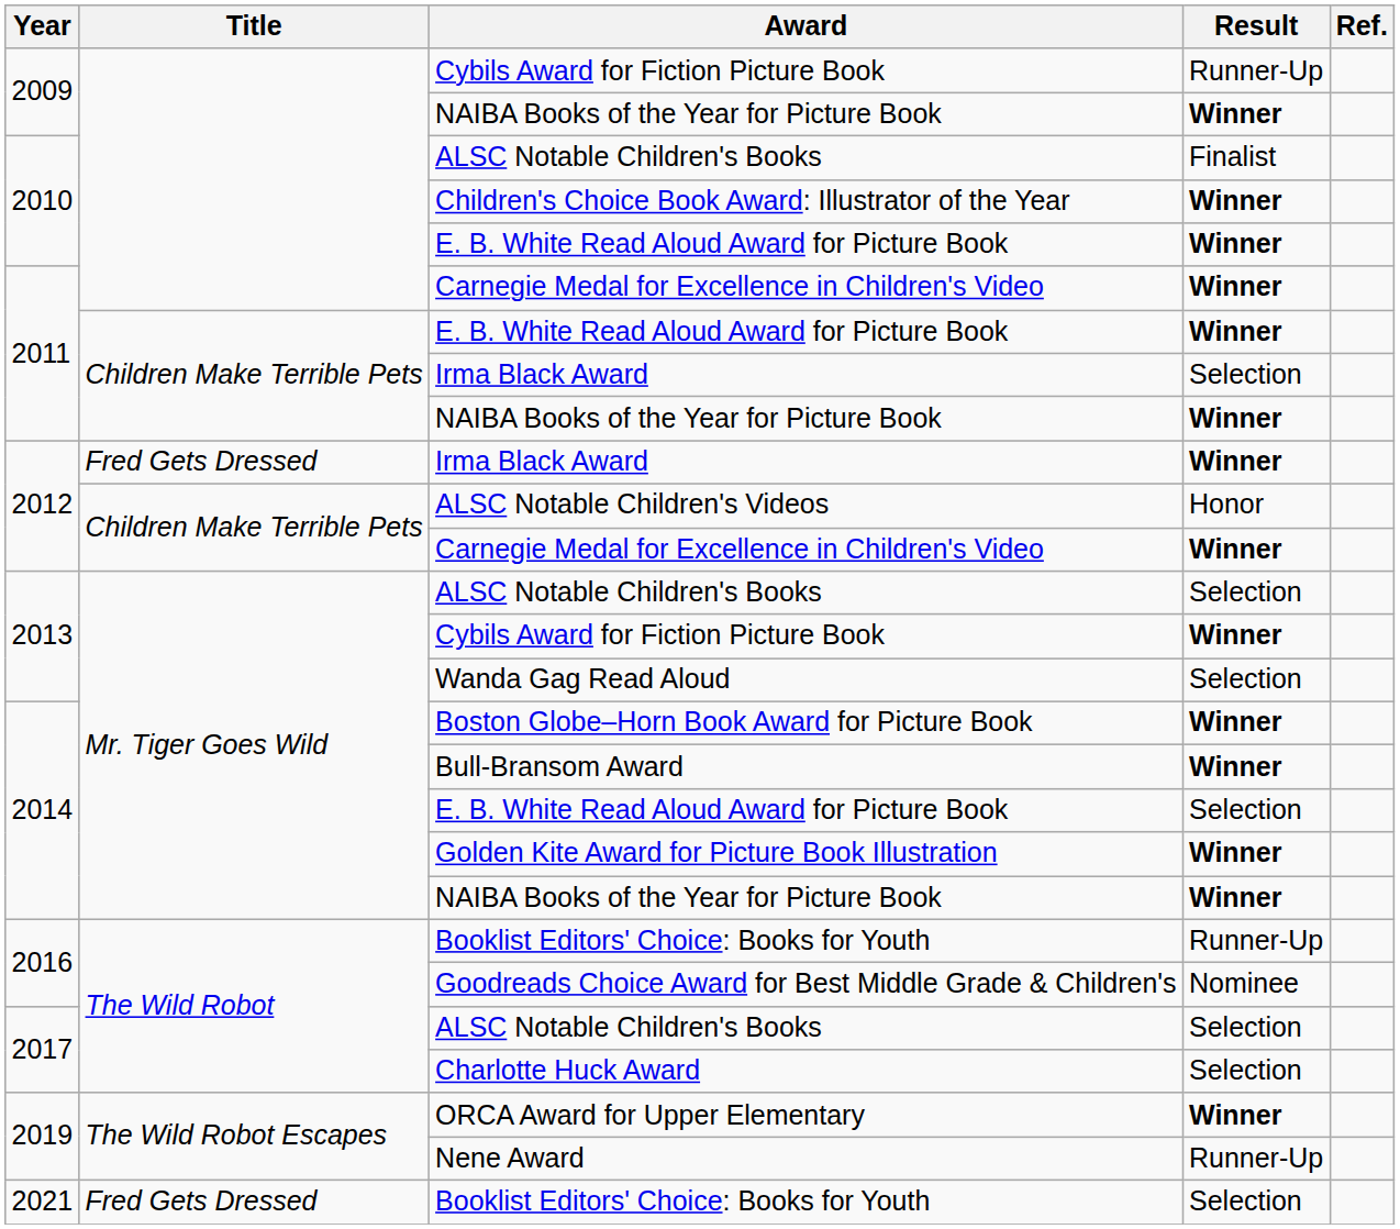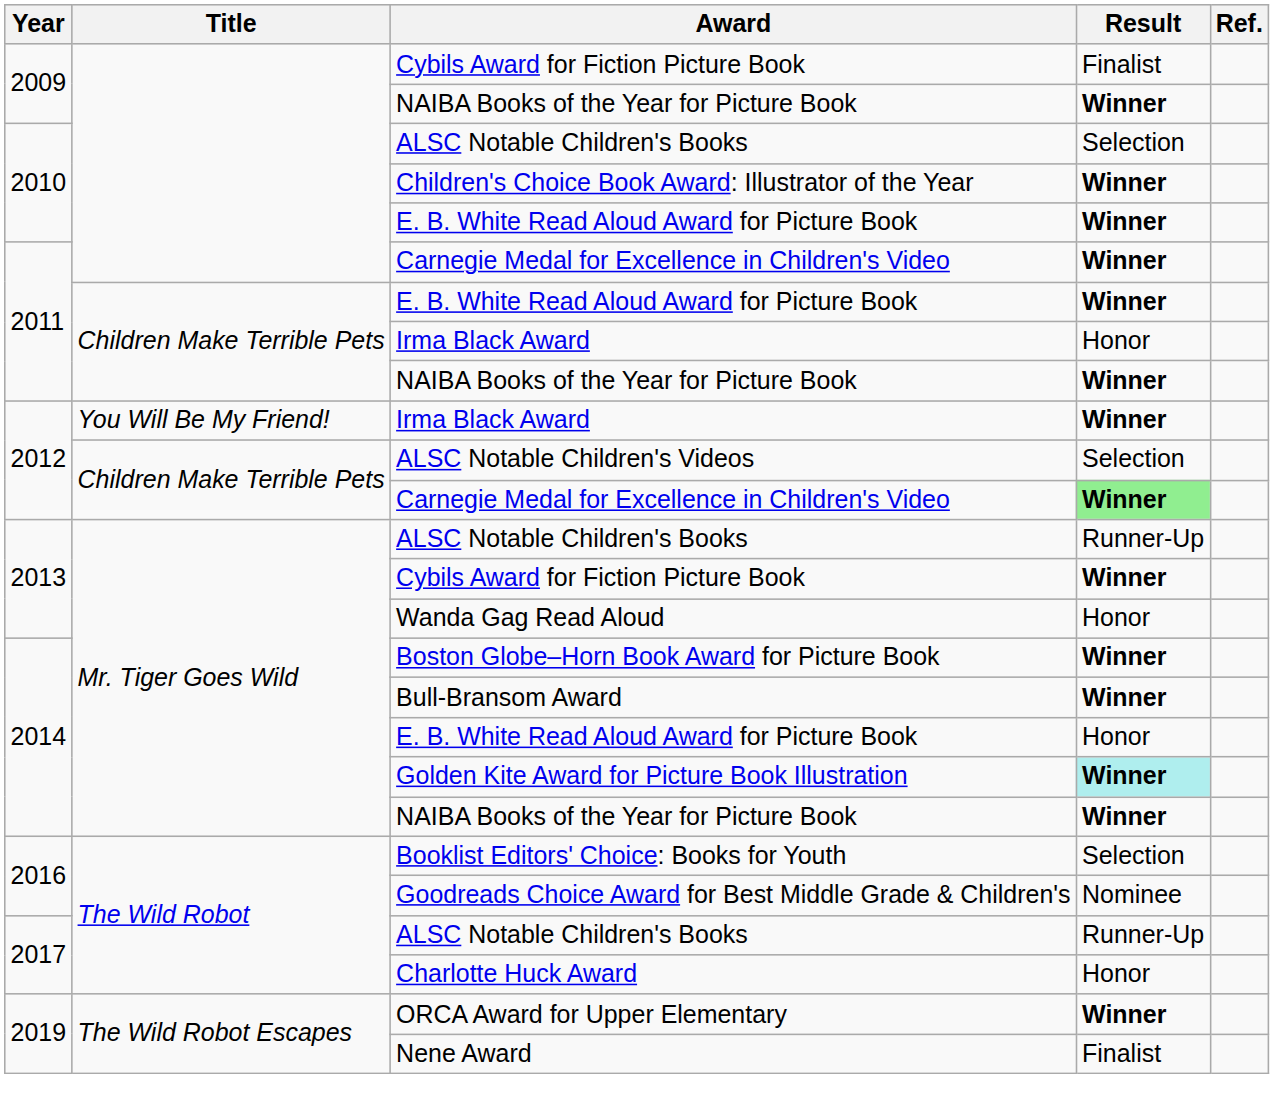 <table class="wikitable sortable mw-collapsible">
 <tr>
 <th>Year</th>
 <th>Title</th>
 <th>Award</th>
 <th>Result</th>
 <th>Ref.</th>
 </tr>
 <tr>
 <td rowspan="2">2009</td>
 <td rowspan="6"></td>
 <td><a href='#'>Cybils Award</a> for Fiction Picture Book</td>
-<td>Runner-Up</td>
+<td>Finalist</td>
 <td></td>
 </tr>
 <tr>
 <td>NAIBA Books of the Year for Picture Book</td>
 <td><strong>Winner</strong></td>
 <td></td>
 </tr>
 <tr>
 <td rowspan="3">2010</td>
 <td><a href='#'>ALSC</a> Notable Children's Books</td>
-<td>Finalist</td>
+<td>Selection</td>
 <td></td>
 </tr>
 <tr>
 <td><a href='#'>Children's Choice Book Award</a>: Illustrator of the Year</td>
 <td><strong>Winner</strong></td>
 <td></td>
 </tr>
 <tr>
 <td><a href='#'>E. B. White Read Aloud Award</a> for Picture Book</td>
 <td><strong>Winner</strong></td>
 <td></td>
 </tr>
 <tr>
 <td rowspan="4">2011</td>
 <td><a href='#'>Carnegie Medal for Excellence in Children's Video</a></td>
 <td><strong>Winner</strong></td>
 <td></td>
 </tr>
 <tr>
 <td rowspan="3"><em>Children Make Terrible Pets</em></td>
 <td><a href='#'>E. B. White Read Aloud Award</a> for Picture Book</td>
 <td><strong>Winner</strong></td>
 <td></td>
 </tr>
 <tr>
 <td><a href='#'>Irma Black Award</a></td>
-<td>Selection</td>
+<td>Honor</td>
 <td></td>
 </tr>
 <tr>
 <td>NAIBA Books of the Year for Picture Book</td>
 <td><strong>Winner</strong></td>
 <td></td>
 </tr>
 <tr>
 <td rowspan="3">2012</td>
-<td><em>Fred Gets Dressed</em></td>
+<td><em>You Will Be My Friend!</em></td>
 <td><a href='#'>Irma Black Award</a></td>
 <td><strong>Winner</strong></td>
 <td></td>
 </tr>
 <tr>
 <td rowspan="2"><em>Children Make Terrible Pets</em></td>
 <td><a href='#'>ALSC</a> Notable Children's Videos</td>
-<td>Honor</td>
+<td>Selection</td>
 <td></td>
 </tr>
 <tr>
 <td><a href='#'>Carnegie Medal for Excellence in Children's Video</a></td>
-<td><strong>Winner</strong></td>
+<td style="background: lightgreen;"><strong>Winner</strong></td>
 <td></td>
 </tr>
 <tr>
 <td rowspan="3">2013</td>
 <td rowspan="8"><em>Mr. Tiger Goes Wild</em></td>
 <td><a href='#'>ALSC</a> Notable Children's Books</td>
-<td>Selection</td>
+<td>Runner-Up</td>
 <td></td>
 </tr>
 <tr>
 <td><a href='#'>Cybils Award</a> for Fiction Picture Book</td>
 <td><strong>Winner</strong></td>
 <td></td>
 </tr>
 <tr>
 <td>Wanda Gag Read Aloud</td>
-<td>Selection</td>
+<td>Honor</td>
 <td></td>
 </tr>
 <tr>
 <td rowspan="5">2014</td>
 <td><a href='#'>Boston Globe–Horn Book Award</a> for Picture Book</td>
 <td><strong>Winner</strong></td>
 <td></td>
 </tr>
 <tr>
 <td>Bull-Bransom Award</td>
 <td><strong>Winner</strong></td>
 <td></td>
 </tr>
 <tr>
 <td><a href='#'>E. B. White Read Aloud Award</a> for Picture Book</td>
-<td>Selection</td>
+<td>Honor</td>
 <td></td>
 </tr>
 <tr>
 <td><a href='#'>Golden Kite Award for Picture Book Illustration</a></td>
-<td><strong>Winner</strong></td>
+<td style="background: paleturquoise;"><strong>Winner</strong></td>
 <td></td>
 </tr>
 <tr>
 <td>NAIBA Books of the Year for Picture Book</td>
 <td><strong>Winner</strong></td>
 <td></td>
 </tr>
 <tr>
 <td rowspan="2">2016</td>
 <td rowspan="4"><em><a href='#'>The Wild Robot</a></em></td>
 <td><a href='#'>Booklist Editors' Choice</a>: Books for Youth</td>
-<td>Runner-Up</td>
+<td>Selection</td>
 <td></td>
 </tr>
 <tr>
 <td><a href='#'>Goodreads Choice Award</a> for Best Middle Grade & Children's</td>
 <td>Nominee</td>
 <td></td>
 </tr>
 <tr>
 <td rowspan="2">2017</td>
 <td><a href='#'>ALSC</a> Notable Children's Books</td>
-<td>Selection</td>
+<td>Runner-Up</td>
 <td></td>
 </tr>
 <tr>
 <td><a href='#'>Charlotte Huck Award</a></td>
-<td>Selection</td>
+<td>Honor</td>
 <td></td>
 </tr>
 <tr>
 <td rowspan="2">2019</td>
 <td rowspan="2"><em>The Wild Robot Escapes</em></td>
 <td>ORCA Award for Upper Elementary</td>
 <td><strong>Winner</strong></td>
 <td></td>
 </tr>
 <tr>
 <td>Nene Award</td>
-<td>Runner-Up</td>
-<td></td>
-</tr>
-<tr>
-<td>2021</td>
-<td><em>Fred Gets Dressed</em></td>
-<td><a href='#'>Booklist Editors' Choice</a>: Books for Youth</td>
-<td>Selection</td>
+<td>Finalist</td>
 <td></td>
 </tr>
 </table>
